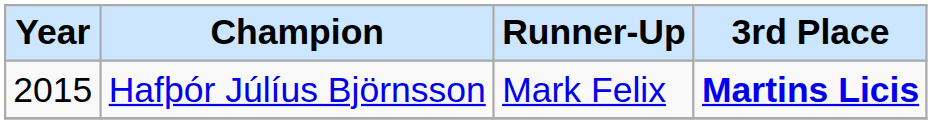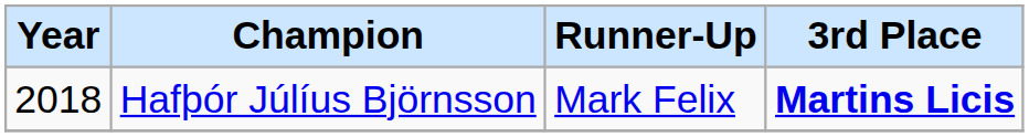 <table class="wikitable">
 <tr>
 <th style="background: #cce6ff;">Year</th>
 <th style="background: #cce6ff;">Champion</th>
 <th style="background: #cce6ff;">Runner-Up</th>
 <th style="background: #cce6ff;">3rd Place</th>
 </tr>
 <tr>
-<td>2015</td>
+<td>2018</td>
 <td> <a href='#'>Hafþór Júlíus Björnsson</a></td>
 <td> <a href='#'>Mark Felix</a></td>
 <td><strong> <a href='#'>Martins Licis</a></strong></td>
 </tr>
 <tr>
 </tr>
 </table>
